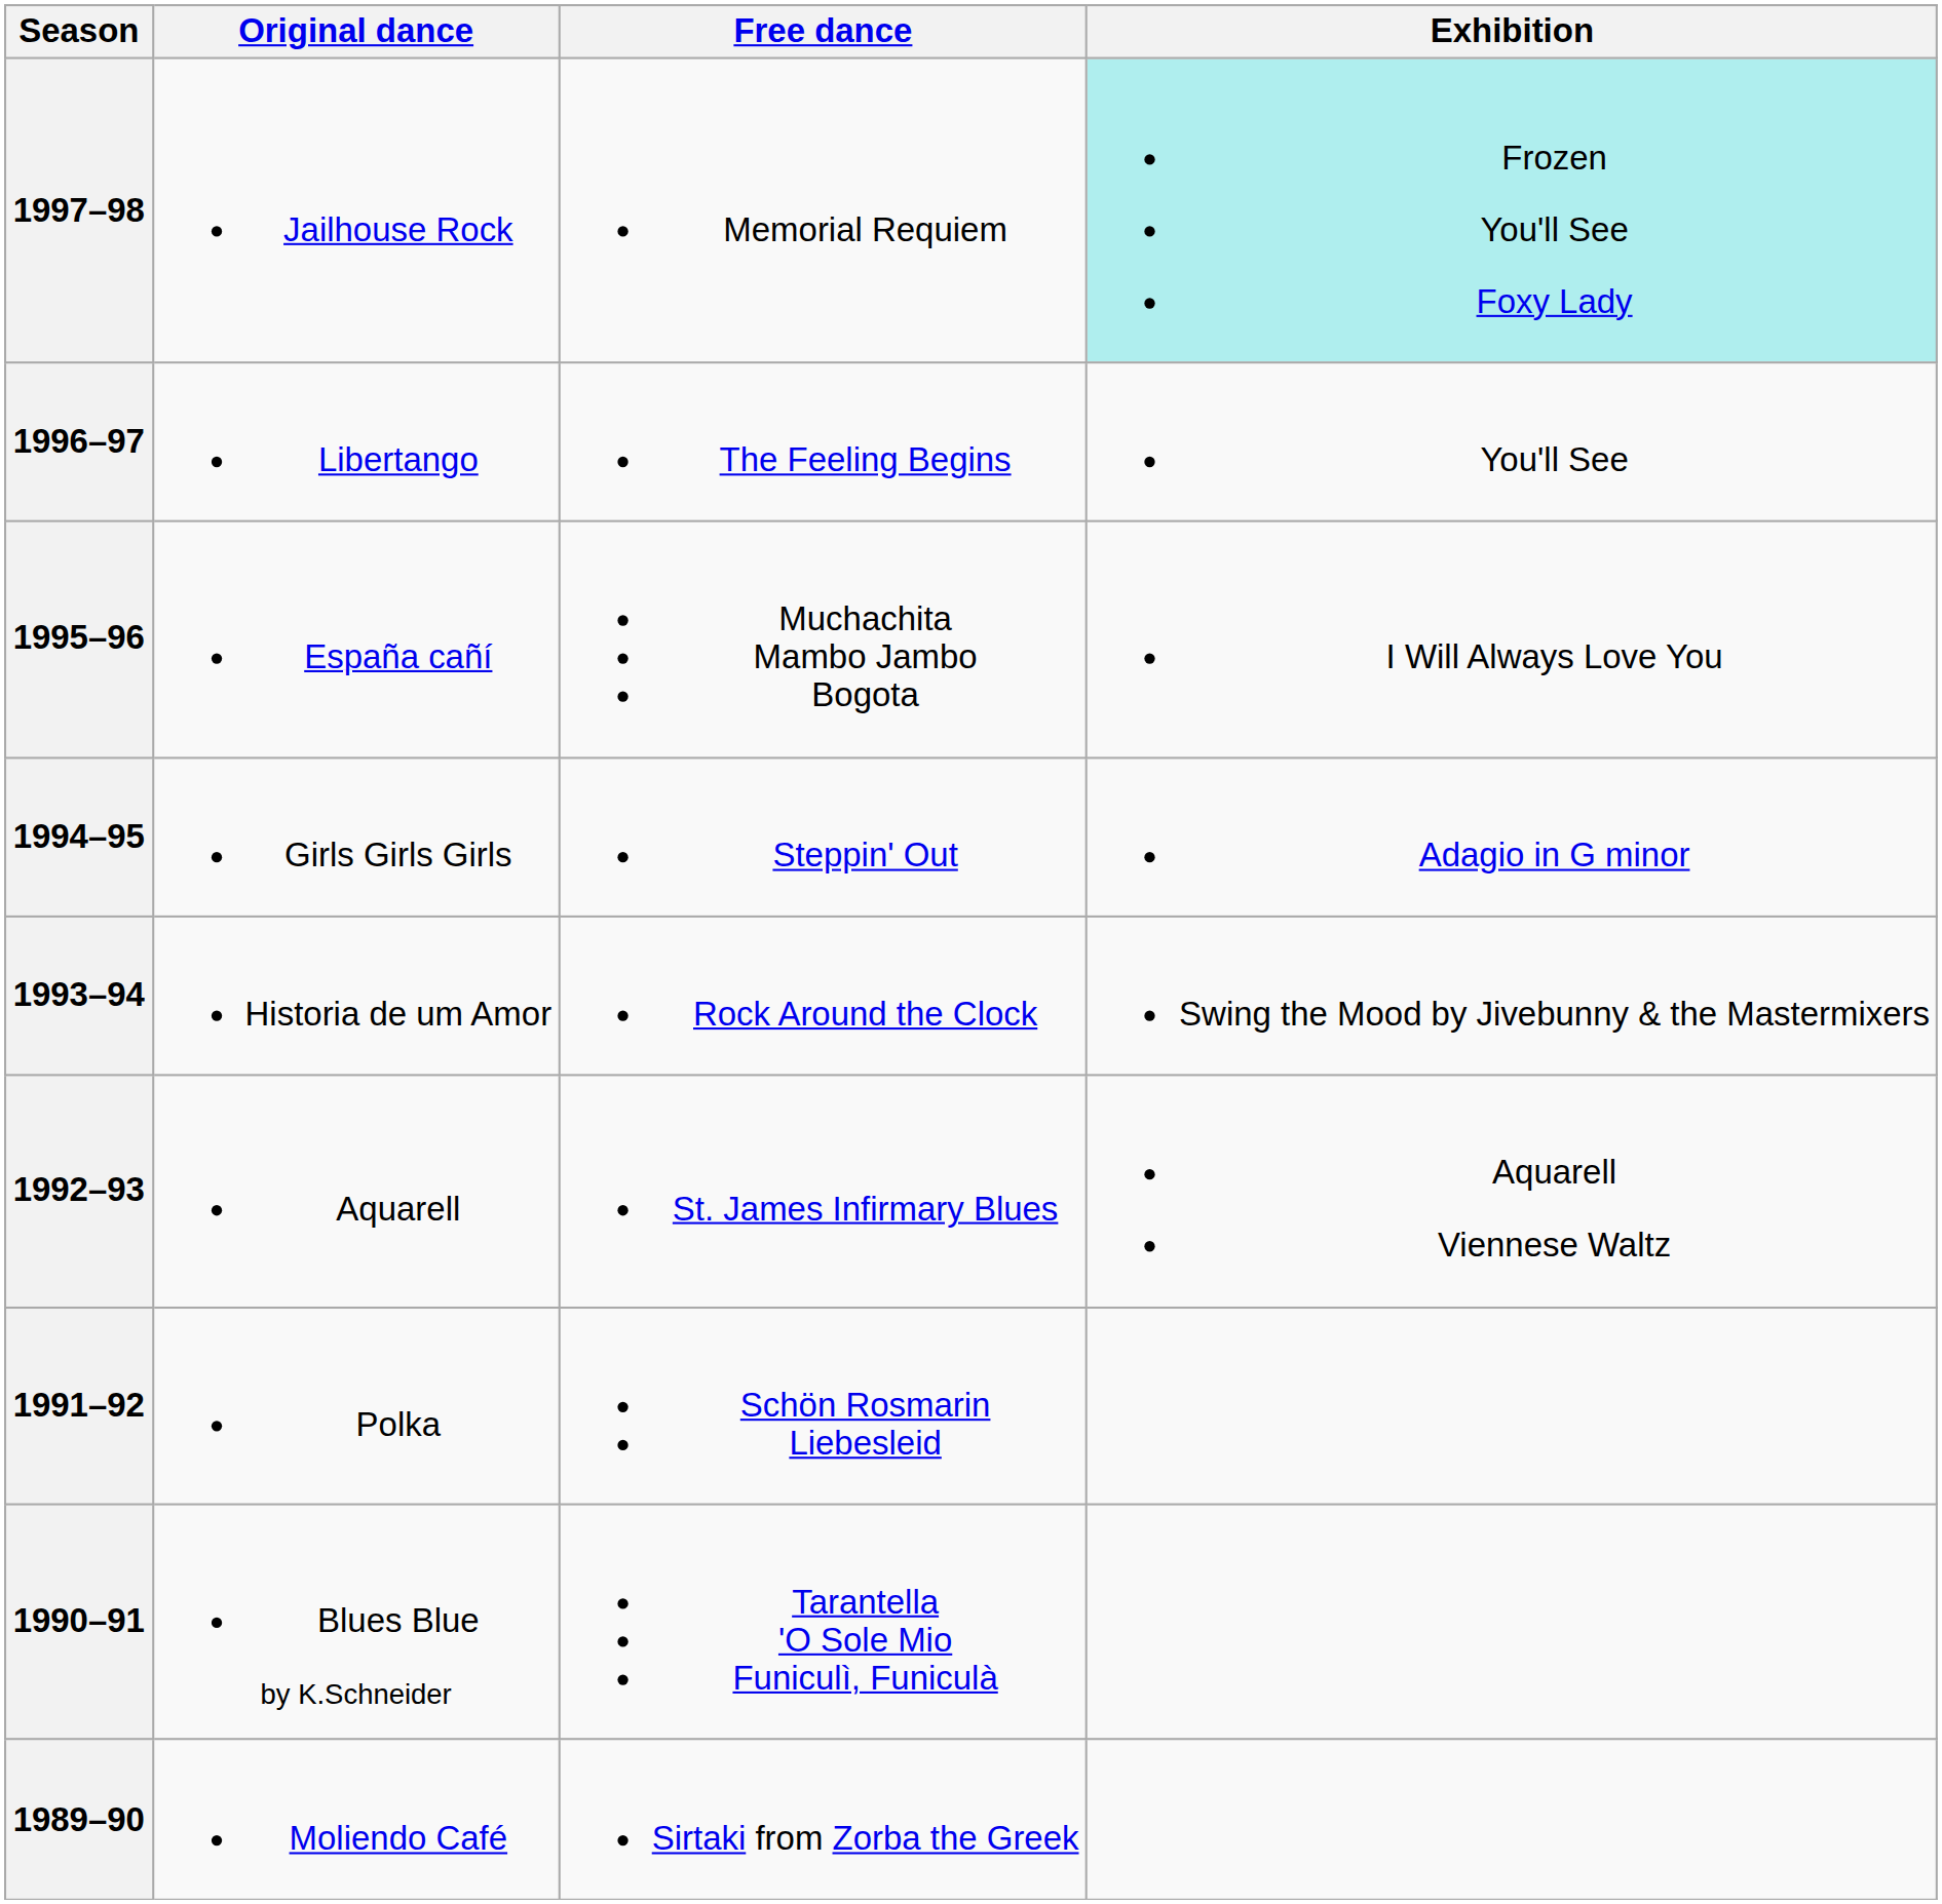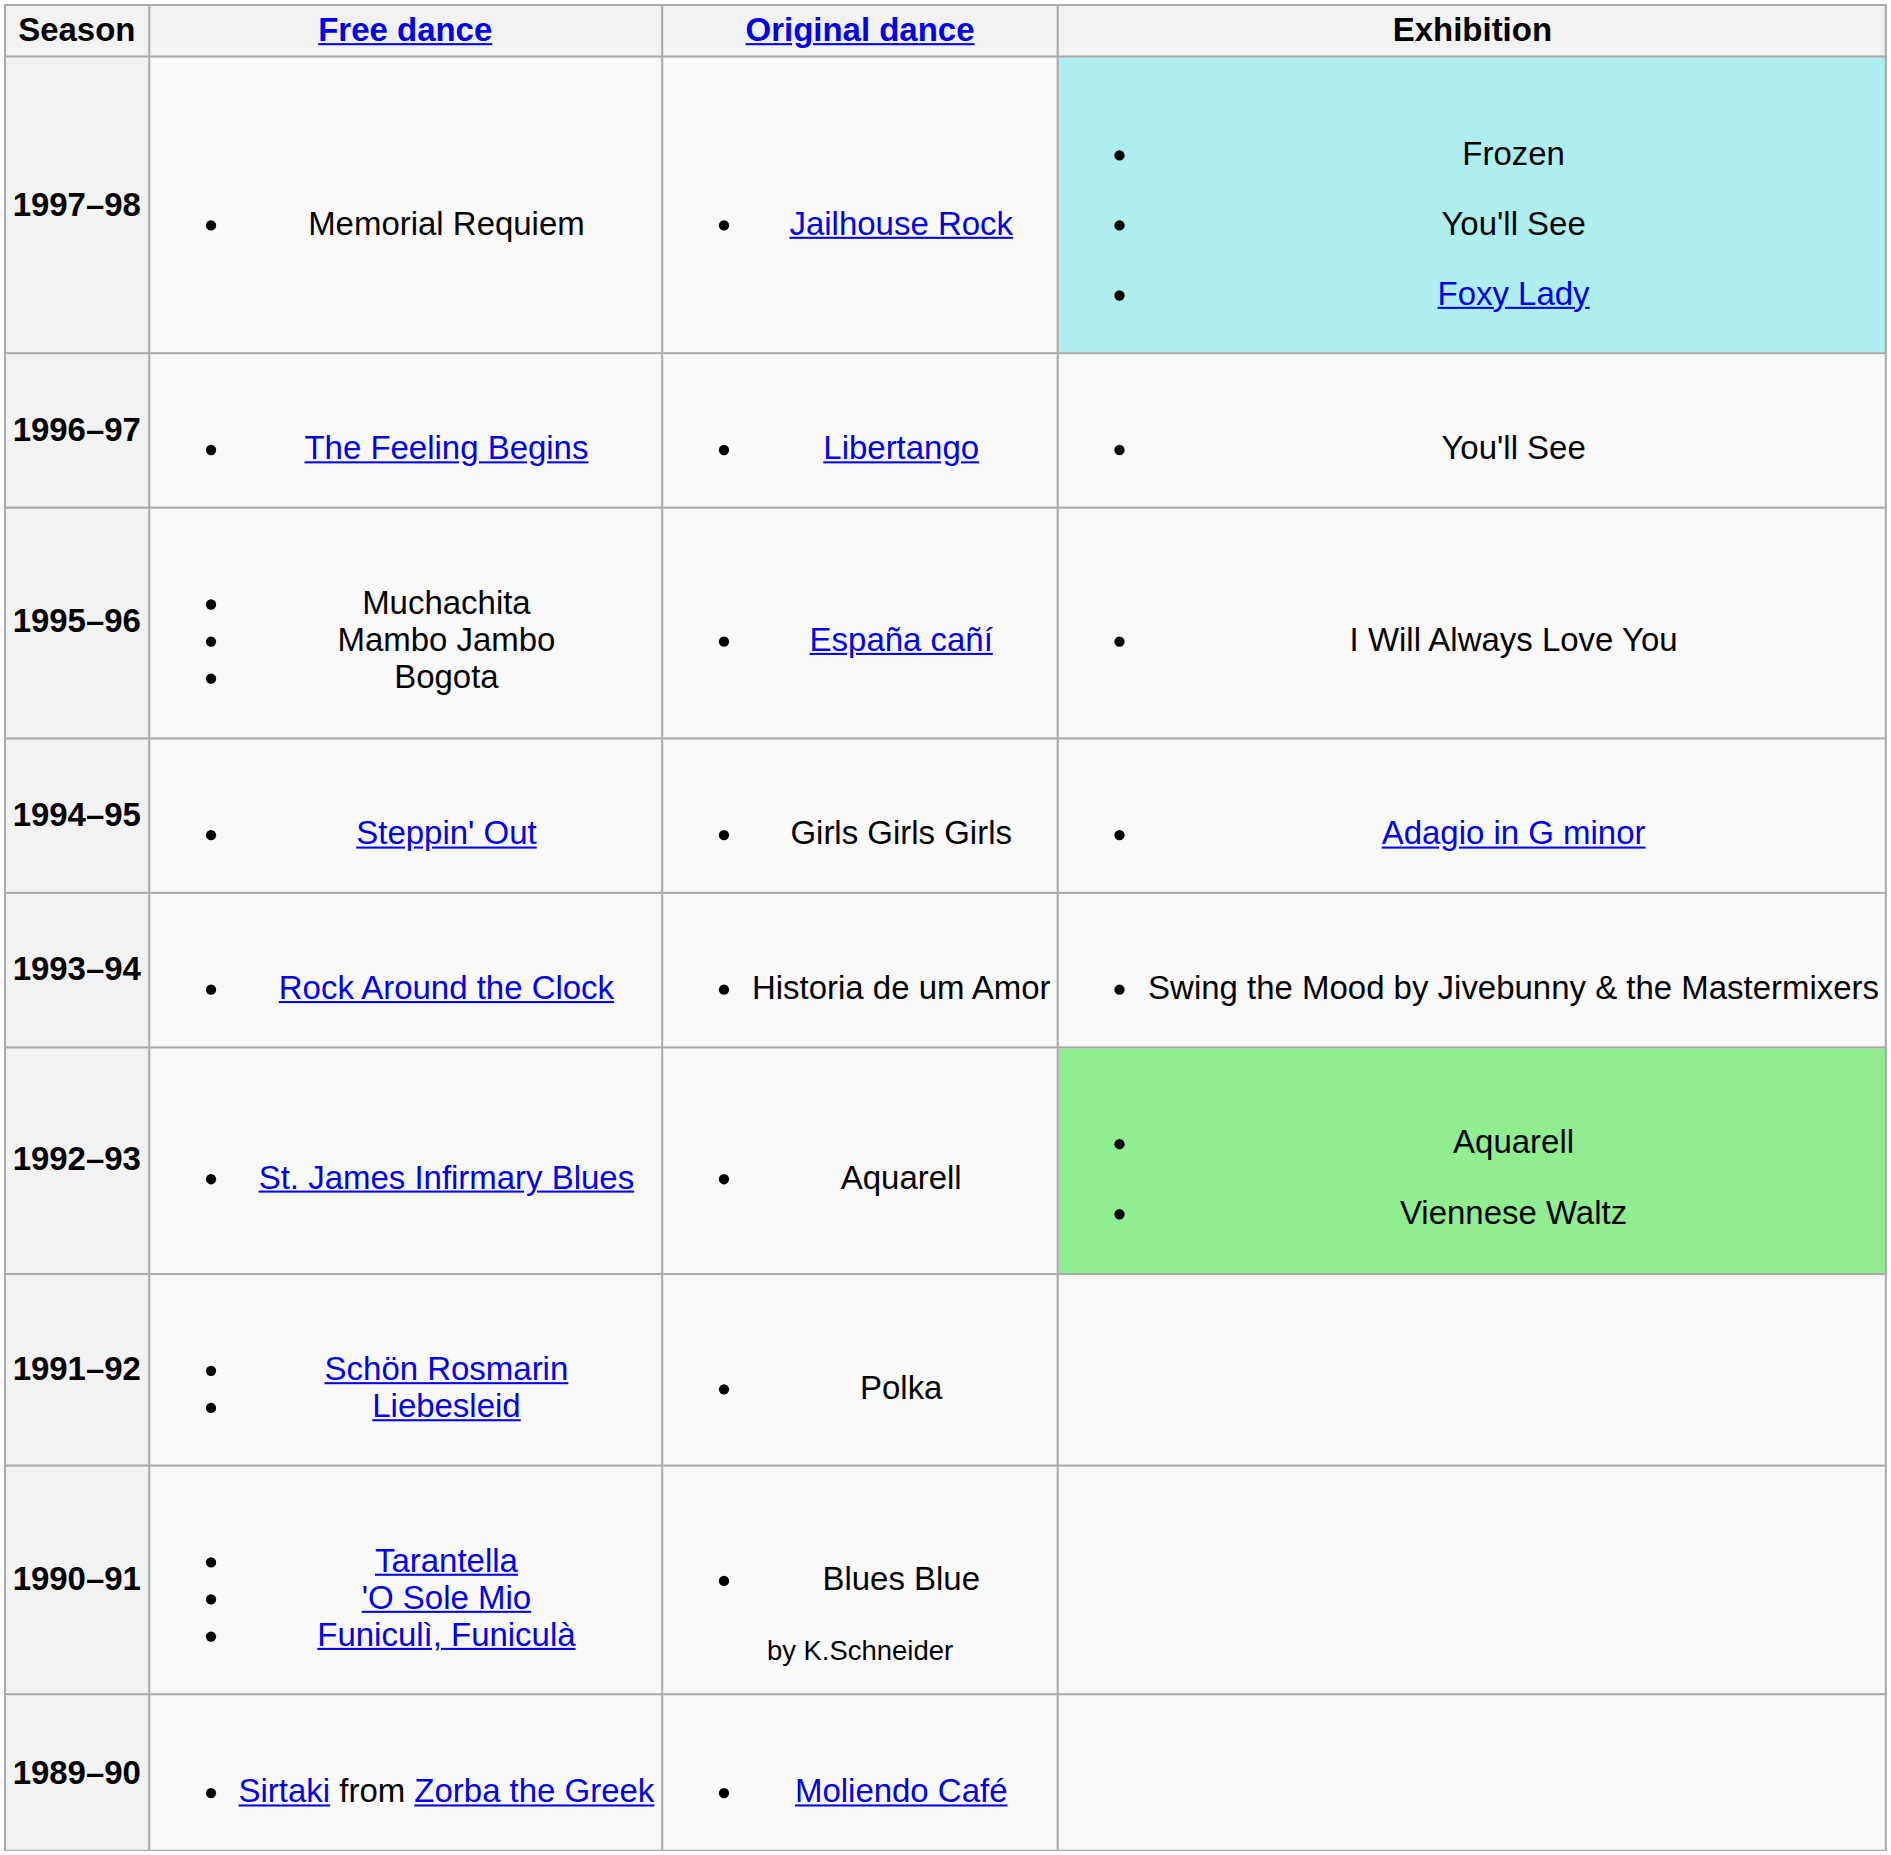 <table class="wikitable" style="text-align:center">
 <tr>
 <th>Season</th>
+<th><a href='#'>Free dance</a></th>
 <th><a href='#'>Original dance</a></th>
-<th><a href='#'>Free dance</a></th>
 <th>Exhibition</th>
 </tr>
 <tr>
 <th>1997–98</th>
+<td><br><ul><li>Memorial Requiem<br></li></ul></td>
 <td><br><ul><li><a href='#'>Jailhouse Rock</a><br></li></ul></td>
-<td><br><ul><li>Memorial Requiem<br></li></ul></td>
 <td style="background: paleturquoise;"><br><ul><li>Frozen<br></li></ul><ul><li>You'll See<br></li></ul><ul><li><a href='#'>Foxy Lady</a><br></li></ul></td>
 </tr>
 <tr>
 <th>1996–97</th>
+<td><br><ul><li><a href='#'>The Feeling Begins</a><br></li></ul></td>
 <td><br><ul><li><a href='#'>Libertango</a><br></li></ul></td>
-<td><br><ul><li><a href='#'>The Feeling Begins</a><br></li></ul></td>
 <td><br><ul><li>You'll See<br></li></ul></td>
 </tr>
 <tr>
 <th>1995–96</th>
+<td><br><ul><li>Muchachita<br></li><li>Mambo Jambo<br></li><li>Bogota<br></li></ul></td>
 <td><br><ul><li><a href='#'>España cañí</a></li></ul></td>
-<td><br><ul><li>Muchachita<br></li><li>Mambo Jambo<br></li><li>Bogota<br></li></ul></td>
 <td><br><ul><li>I Will Always Love You<br></li></ul></td>
 </tr>
 <tr>
 <th>1994–95</th>
+<td><br><ul><li><a href='#'>Steppin' Out</a></li></ul></td>
 <td><br><ul><li>Girls Girls Girls</li></ul></td>
-<td><br><ul><li><a href='#'>Steppin' Out</a></li></ul></td>
 <td><br><ul><li><a href='#'>Adagio in G minor</a><br></li></ul></td>
 </tr>
 <tr>
 <th>1993–94</th>
+<td><br><ul><li><a href='#'>Rock Around the Clock</a></li></ul></td>
 <td><br><ul><li>Historia de um Amor</li></ul></td>
-<td><br><ul><li><a href='#'>Rock Around the Clock</a></li></ul></td>
 <td><br><ul><li>Swing the Mood by Jivebunny & the Mastermixers</li></ul></td>
 </tr>
 <tr>
 <th>1992–93</th>
+<td><br><ul><li><a href='#'>St. James Infirmary Blues</a></li></ul></td>
 <td><br><ul><li>Aquarell</li></ul></td>
-<td><br><ul><li><a href='#'>St. James Infirmary Blues</a></li></ul></td>
-<td><br><ul><li>Aquarell</li></ul><ul><li>Viennese Waltz</li></ul></td>
+<td style="background: lightgreen;"><br><ul><li>Aquarell</li></ul><ul><li>Viennese Waltz</li></ul></td>
 </tr>
 <tr>
 <th>1991–92</th>
+<td><br><ul><li><a href='#'>Schön Rosmarin</a></li><li><a href='#'>Liebesleid</a><br></li></ul></td>
 <td><br><ul><li>Polka</li></ul></td>
-<td><br><ul><li><a href='#'>Schön Rosmarin</a></li><li><a href='#'>Liebesleid</a><br></li></ul></td>
 <td></td>
 </tr>
 <tr>
 <th>1990–91</th>
+<td><br><ul><li><a href='#'>Tarantella</a></li><li><a href='#'>'O Sole Mio</a></li><li><a href='#'>Funiculì, Funiculà</a></li></ul></td>
 <td><br><ul><li>Blues Blue</li></ul><small>by K.Schneider</small></td>
-<td><br><ul><li><a href='#'>Tarantella</a></li><li><a href='#'>'O Sole Mio</a></li><li><a href='#'>Funiculì, Funiculà</a></li></ul></td>
 <td></td>
 </tr>
 <tr>
 <th>1989–90</th>
+<td><br><ul><li><a href='#'>Sirtaki</a> from <a href='#'>Zorba the Greek</a><br></li></ul></td>
 <td><br><ul><li><a href='#'>Moliendo Café</a><br></li></ul></td>
-<td><br><ul><li><a href='#'>Sirtaki</a> from <a href='#'>Zorba the Greek</a><br></li></ul></td>
 <td></td>
 </tr>
 </table>
